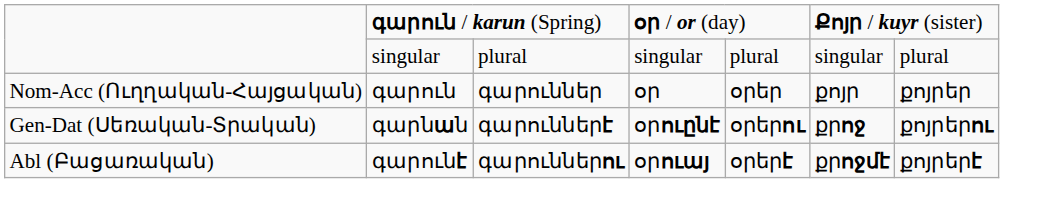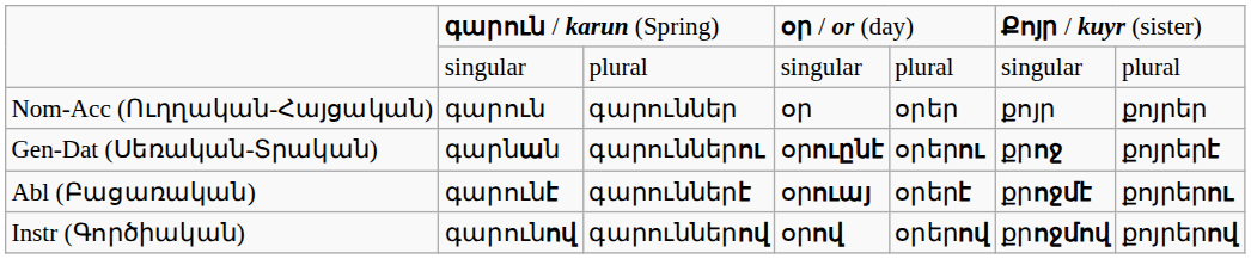 <table class="wikitable">
 <tr>
 <td rowspan="2"> </td>
 <td colspan="2"><strong>գարուն</strong> / <strong><em>karun</em></strong> (Spring)</td>
 <td colspan="2"><strong>օր</strong> / <strong><em>or</em></strong> (day)</td>
 <td colspan="2"><strong>Քոյր</strong> / <strong><em>kuyr</em></strong> (sister)</td>
 </tr>
 <tr>
 <td>singular</td>
 <td>plural</td>
 <td>singular</td>
 <td>plural</td>
 <td>singular</td>
 <td>plural</td>
 </tr>
 <tr>
 <td>Nom-Acc (Ուղղական-Հայցական)</td>
 <td>գարուն</td>
 <td>գարուններ</td>
 <td>օր</td>
 <td>օրեր</td>
 <td>քոյր</td>
 <td>քոյրեր</td>
 </tr>
 <tr>
 <td>Gen-Dat (Սեռական-Տրական)</td>
 <td>գարն<strong>ա</strong>ն</td>
-<td>գարուններ<strong>է</strong></td>
+<td>գարուններ<strong>ու</strong></td>
 <td>օր<strong>ուընէ</strong></td>
 <td>օրեր<strong>ու</strong></td>
 <td>քր<strong>ոջ</strong></td>
-<td>քոյրեր<strong>ու</strong></td>
+<td>քոյրեր<strong>է</strong></td>
 </tr>
 <tr>
 <td>Abl (Բացառական)</td>
 <td>գարուն<strong>է</strong></td>
-<td>գարուններ<strong>ու</strong></td>
+<td>գարուններ<strong>է</strong></td>
 <td>օր<strong>ուայ</strong></td>
 <td>օրեր<strong>է</strong></td>
 <td>քր<strong>ոջմէ</strong></td>
-<td>քոյրեր<strong>է</strong></td>
+<td>քոյրեր<strong>ու</strong></td>
+</tr>
+<tr>
+<td>Instr (Գործիական)</td>
+<td>գարուն<strong>ով</strong></td>
+<td>գարուններ<strong>ով</strong></td>
+<td>օր<strong>ով</strong></td>
+<td>օրեր<strong>ով</strong></td>
+<td>քր<strong>ոջմով</strong></td>
+<td>քոյրեր<strong>ով</strong></td>
 </tr>
 </table>
